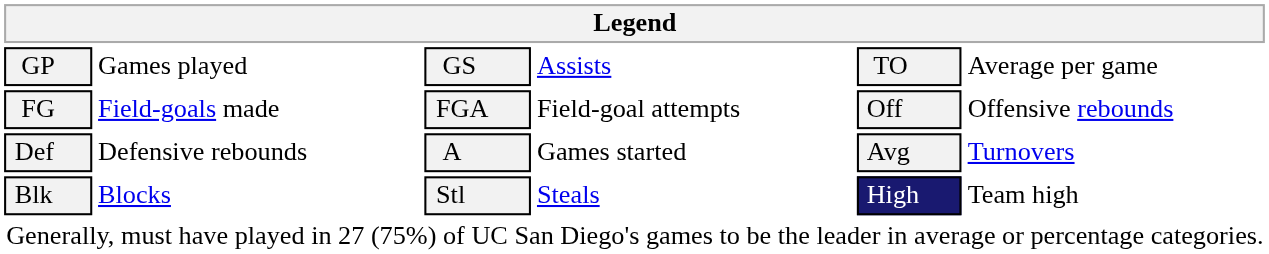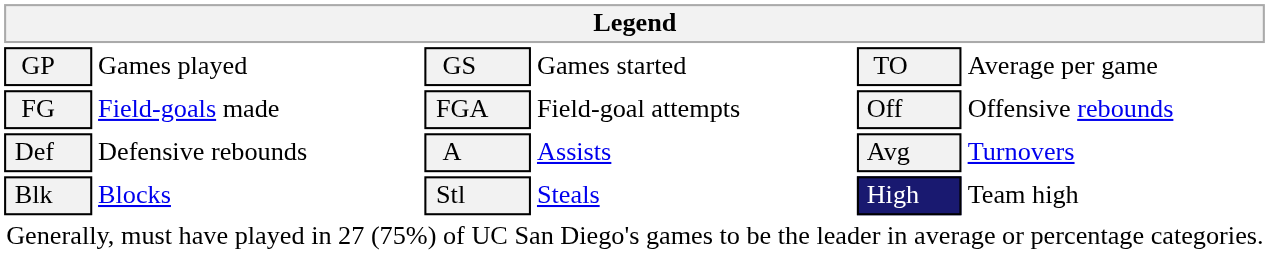 <table class="toccolours" style="font-size: 80%; white-space: nowrap;">
 <tr>
 <th colspan="6" style="background-color: #F2F2F2; border: 1px solid #AAAAAA;">Legend</th>
 </tr>
 <tr>
 <td style="background-color: #F2F2F2; border: 1px solid black;">  GP </td>
 <td>Games played</td>
 <td style="background-color: #F2F2F2; border: 1px solid black">  GS </td>
-<td style="padding-right: 8px"><a href='#'>Assists</a></td>
+<td>Games started</td>
 <td style="background-color: #F2F2F2; border: 1px solid black">  TO</td>
 <td>Average per game</td>
 </tr>
 <tr>
 <td style="background-color: #F2F2F2; border: 1px solid black">  FG </td>
 <td style="padding-right: 8px"><a href='#'>Field-goals</a> made</td>
 <td style="background-color: #F2F2F2; border: 1px solid black"> FGA </td>
 <td style="padding-right: 8px">Field-goal attempts</td>
 <td style="background-color: #F2F2F2; border: 1px solid black;"> Off </td>
 <td>Offensive <a href='#'>rebounds</a></td>
 </tr>
 <tr>
 <td style="background-color: #F2F2F2; border: 1px solid black;"> Def </td>
 <td style="padding-right: 8px">Defensive rebounds</td>
 <td style="background-color: #F2F2F2; border: 1px solid black">  A </td>
-<td>Games started</td>
+<td style="padding-right: 8px"><a href='#'>Assists</a></td>
 <td style="background-color: #F2F2F2; border: 1px solid black"> Avg </td>
 <td><a href='#'>Turnovers</a></td>
 </tr>
 <tr>
 <td style="background-color: #F2F2F2; border: 1px solid black;"> Blk </td>
 <td><a href='#'>Blocks</a></td>
 <td style="background-color: #F2F2F2; border: 1px solid black"> Stl </td>
 <td><a href='#'>Steals</a></td>
 <td style="background: #191970; color:#ffffff;; border: 1px solid black"> High </td>
 <td>Team high</td>
 </tr>
 <tr>
 <td colspan="6";>Generally, must have played in 27 (75%) of UC San Diego's games to be the leader in average or percentage categories.</td>
 </tr>
 <tr>
 </tr>
 </table>
